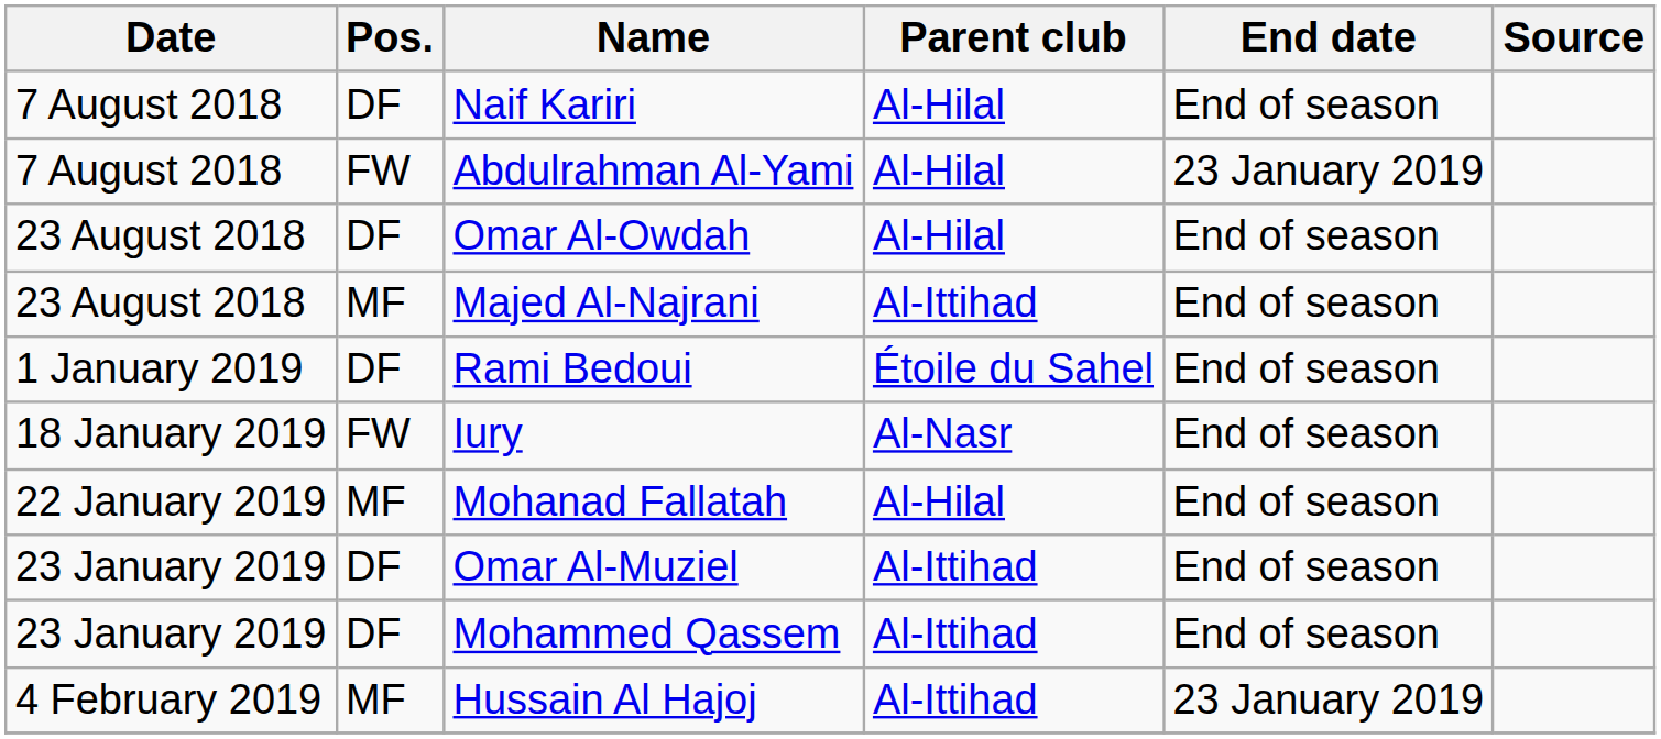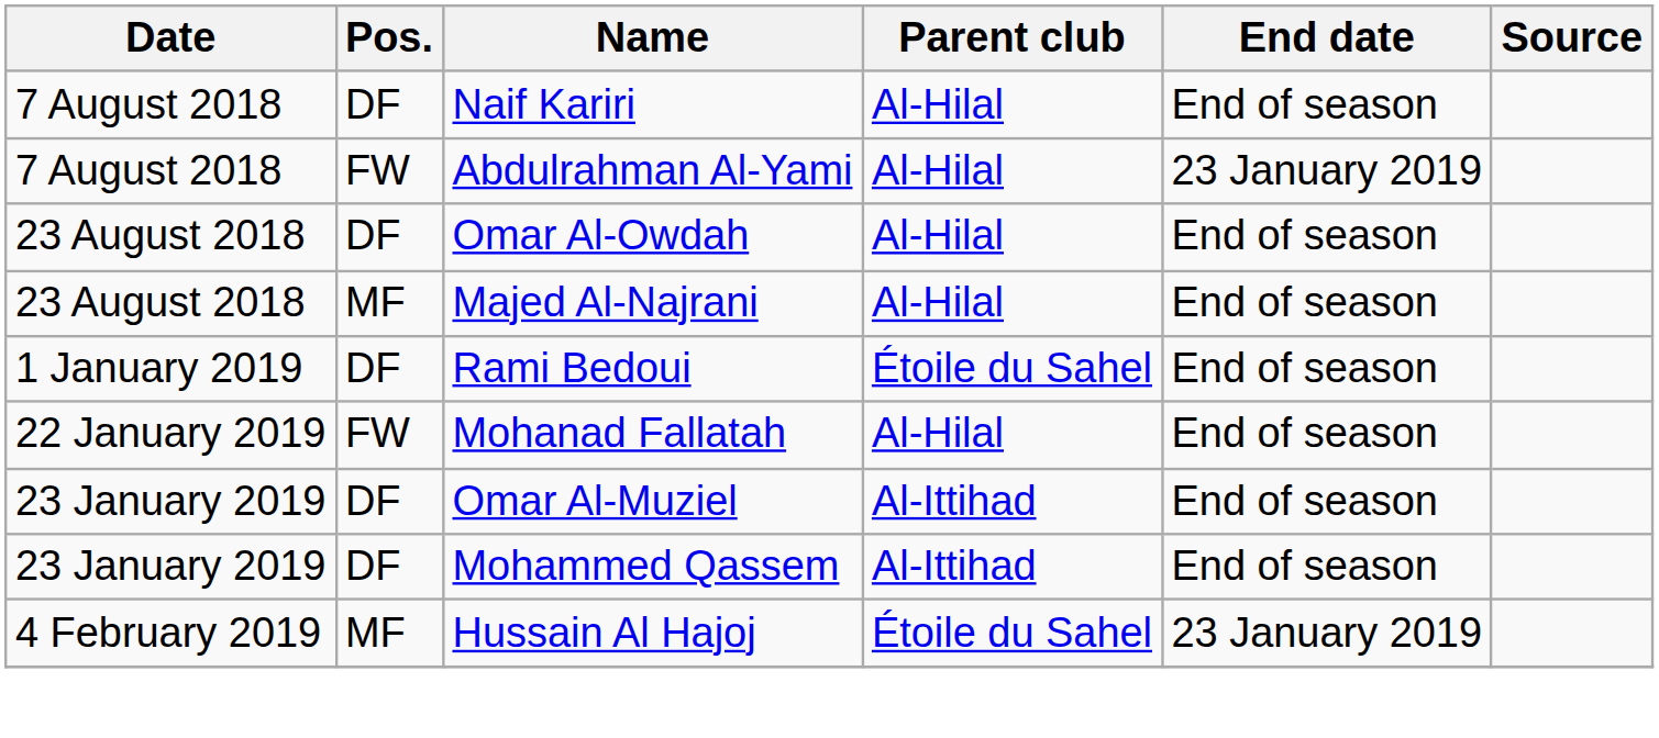 <table class="wikitable" style="text-align:left">
 <tr>
 <th>Date</th>
 <th>Pos.</th>
 <th>Name</th>
 <th>Parent club</th>
 <th>End date</th>
 <th>Source</th>
 </tr>
 <tr>
 <td>7 August 2018</td>
 <td>DF</td>
 <td> <a href='#'>Naif Kariri</a></td>
 <td> <a href='#'>Al-Hilal</a></td>
 <td>End of season</td>
 <td></td>
 </tr>
 <tr>
 <td>7 August 2018</td>
 <td>FW</td>
 <td> <a href='#'>Abdulrahman Al-Yami</a></td>
 <td> <a href='#'>Al-Hilal</a></td>
 <td>23 January 2019</td>
 <td></td>
 </tr>
 <tr>
 <td>23 August 2018</td>
 <td>DF</td>
 <td> <a href='#'>Omar Al-Owdah</a></td>
 <td> <a href='#'>Al-Hilal</a></td>
 <td>End of season</td>
 <td></td>
 </tr>
 <tr>
 <td>23 August 2018</td>
 <td>MF</td>
 <td> <a href='#'>Majed Al-Najrani</a></td>
-<td> <a href='#'>Al-Ittihad</a></td>
+<td> <a href='#'>Al-Hilal</a></td>
 <td>End of season</td>
 <td></td>
 </tr>
 <tr>
 <td>1 January 2019</td>
 <td>DF</td>
 <td> <a href='#'>Rami Bedoui</a></td>
 <td> <a href='#'>Étoile du Sahel</a></td>
 <td>End of season</td>
 <td></td>
 </tr>
 <tr>
-<td>18 January 2019</td>
+<td>22 January 2019</td>
 <td>FW</td>
-<td> <a href='#'>Iury</a></td>
-<td> <a href='#'>Al-Nasr</a></td>
-<td>End of season</td>
-<td></td>
-</tr>
-<tr>
-<td>22 January 2019</td>
-<td>MF</td>
 <td> <a href='#'>Mohanad Fallatah</a></td>
 <td> <a href='#'>Al-Hilal</a></td>
 <td>End of season</td>
 <td></td>
 </tr>
 <tr>
 <td>23 January 2019</td>
 <td>DF</td>
 <td> <a href='#'>Omar Al-Muziel</a></td>
 <td> <a href='#'>Al-Ittihad</a></td>
 <td>End of season</td>
 <td></td>
 </tr>
 <tr>
 <td>23 January 2019</td>
 <td>DF</td>
 <td> <a href='#'>Mohammed Qassem</a></td>
 <td> <a href='#'>Al-Ittihad</a></td>
 <td>End of season</td>
 <td></td>
 </tr>
 <tr>
 <td>4 February 2019</td>
 <td>MF</td>
 <td> <a href='#'>Hussain Al Hajoj</a></td>
-<td> <a href='#'>Al-Ittihad</a></td>
+<td> <a href='#'>Étoile du Sahel</a></td>
 <td>23 January 2019</td>
 <td></td>
 </tr>
 <tr>
 </tr>
 </table>
